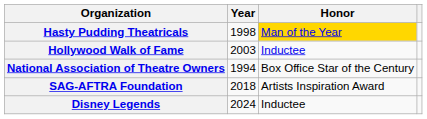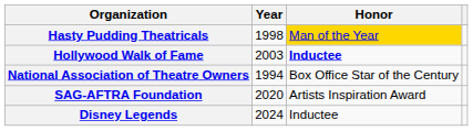 <table class="wikitable plainrowheaders sortable" style="margin-right: 0;">
 <tr>
 <th scope="col">Organization</th>
 <th scope="col">Year</th>
 <th scope="col">Honor</th>
 <th scope="col" class="unsortable"></th>
 </tr>
 <tr>
 <th scope="row"><a href='#'>Hasty Pudding Theatricals</a></th>
 <td>1998</td>
 <td style="background: gold;"><a href='#'>Man of the Year</a></td>
 <td style="text-align:center;"></td>
 </tr>
 <tr>
 <th scope="row"><a href='#'>Hollywood Walk of Fame</a></th>
 <td>2003</td>
-<td><a href='#'>Inductee</a></td>
+<td><strong><a href='#'>Inductee</a></strong></td>
 <td style="text-align:center;"></td>
 </tr>
 <tr>
 <th scope="row"><a href='#'>National Association of Theatre Owners</a></th>
 <td>1994</td>
 <td>Box Office Star of the Century</td>
 <td style="text-align:center;"></td>
 </tr>
 <tr>
 <th scope="row"><a href='#'>SAG-AFTRA Foundation</a></th>
-<td>2018</td>
+<td>2020</td>
 <td>Artists Inspiration Award</td>
 <td style="text-align:center;"></td>
 </tr>
 <tr>
 <th scope="row"><a href='#'>Disney Legends</a></th>
 <td>2024</td>
 <td>Inductee</td>
 <td style="text-align:center;"></td>
 </tr>
 </table>
